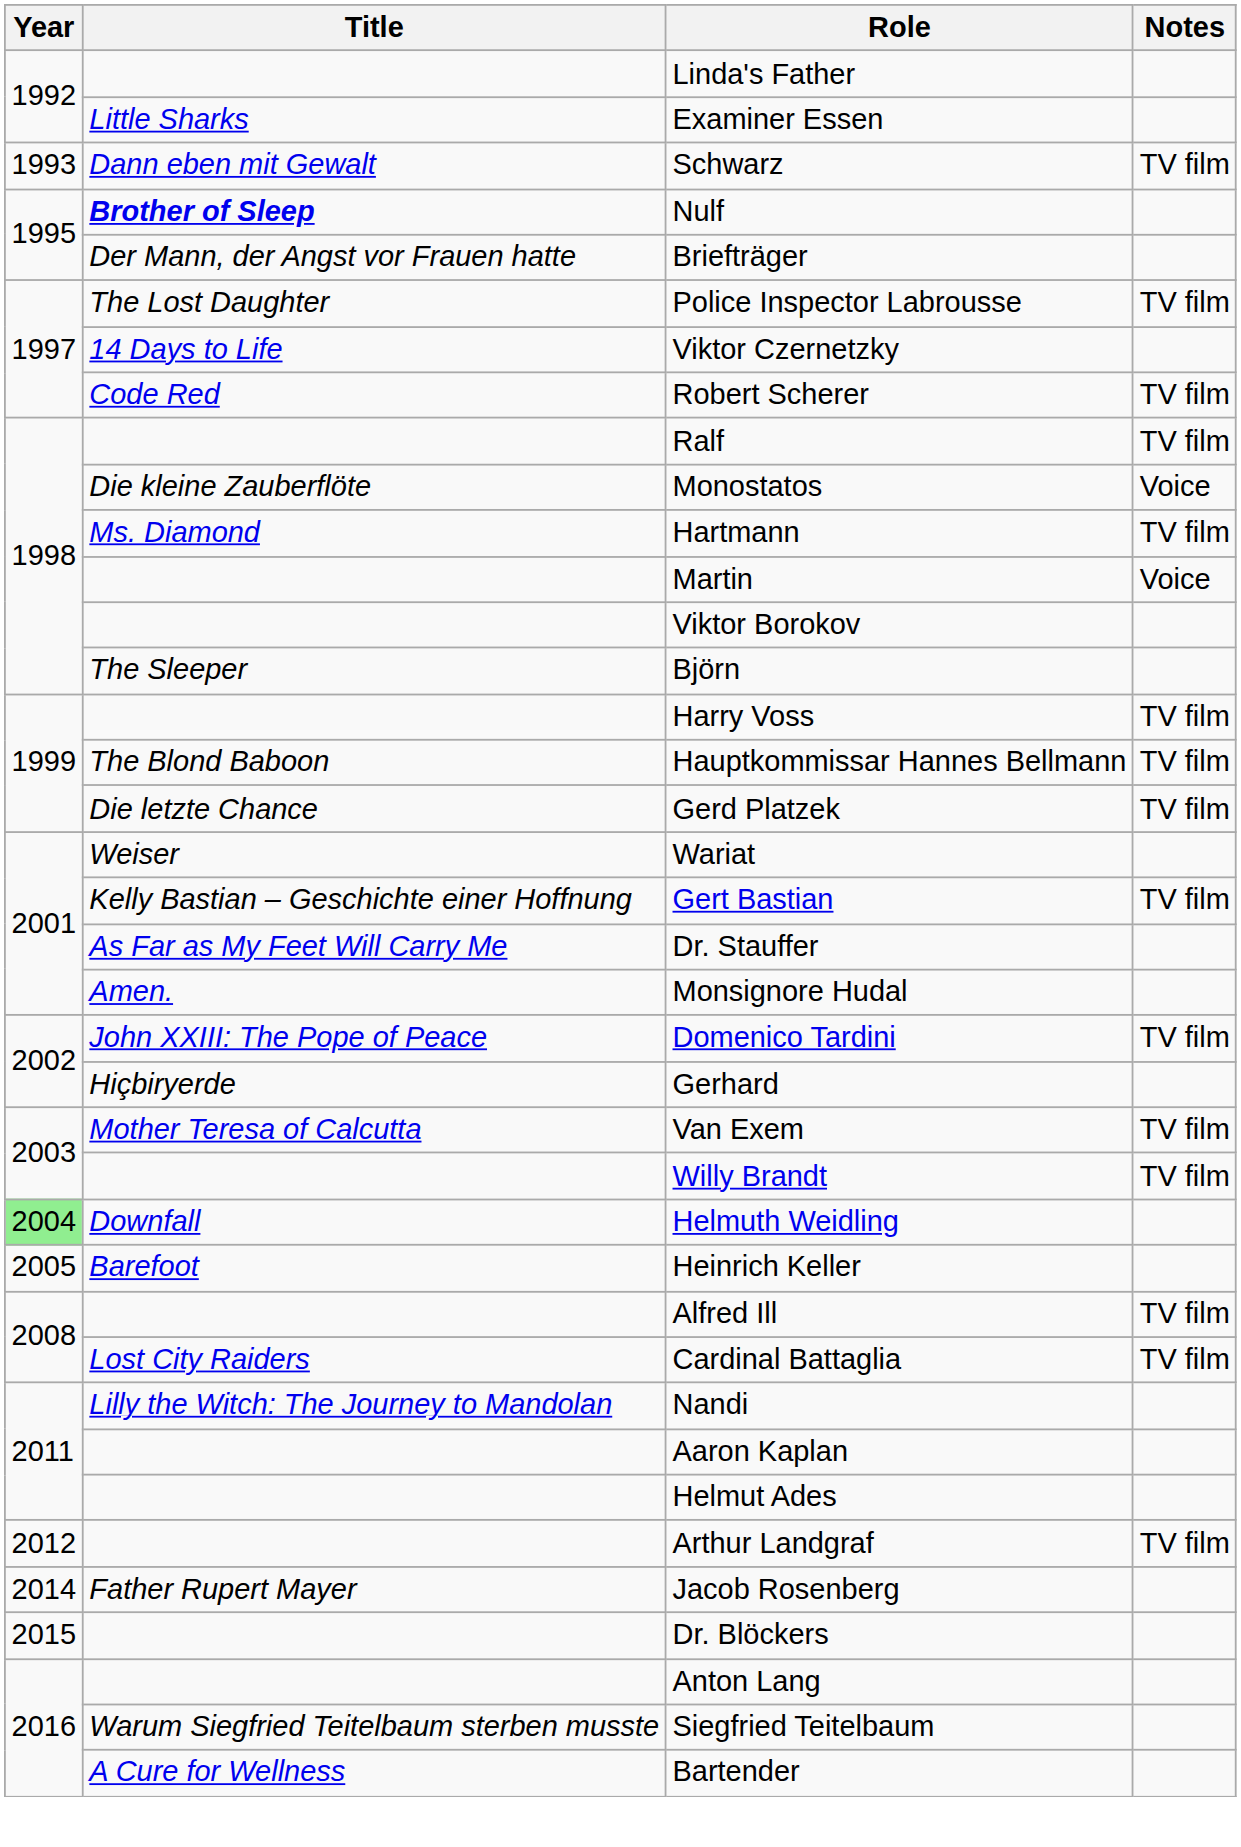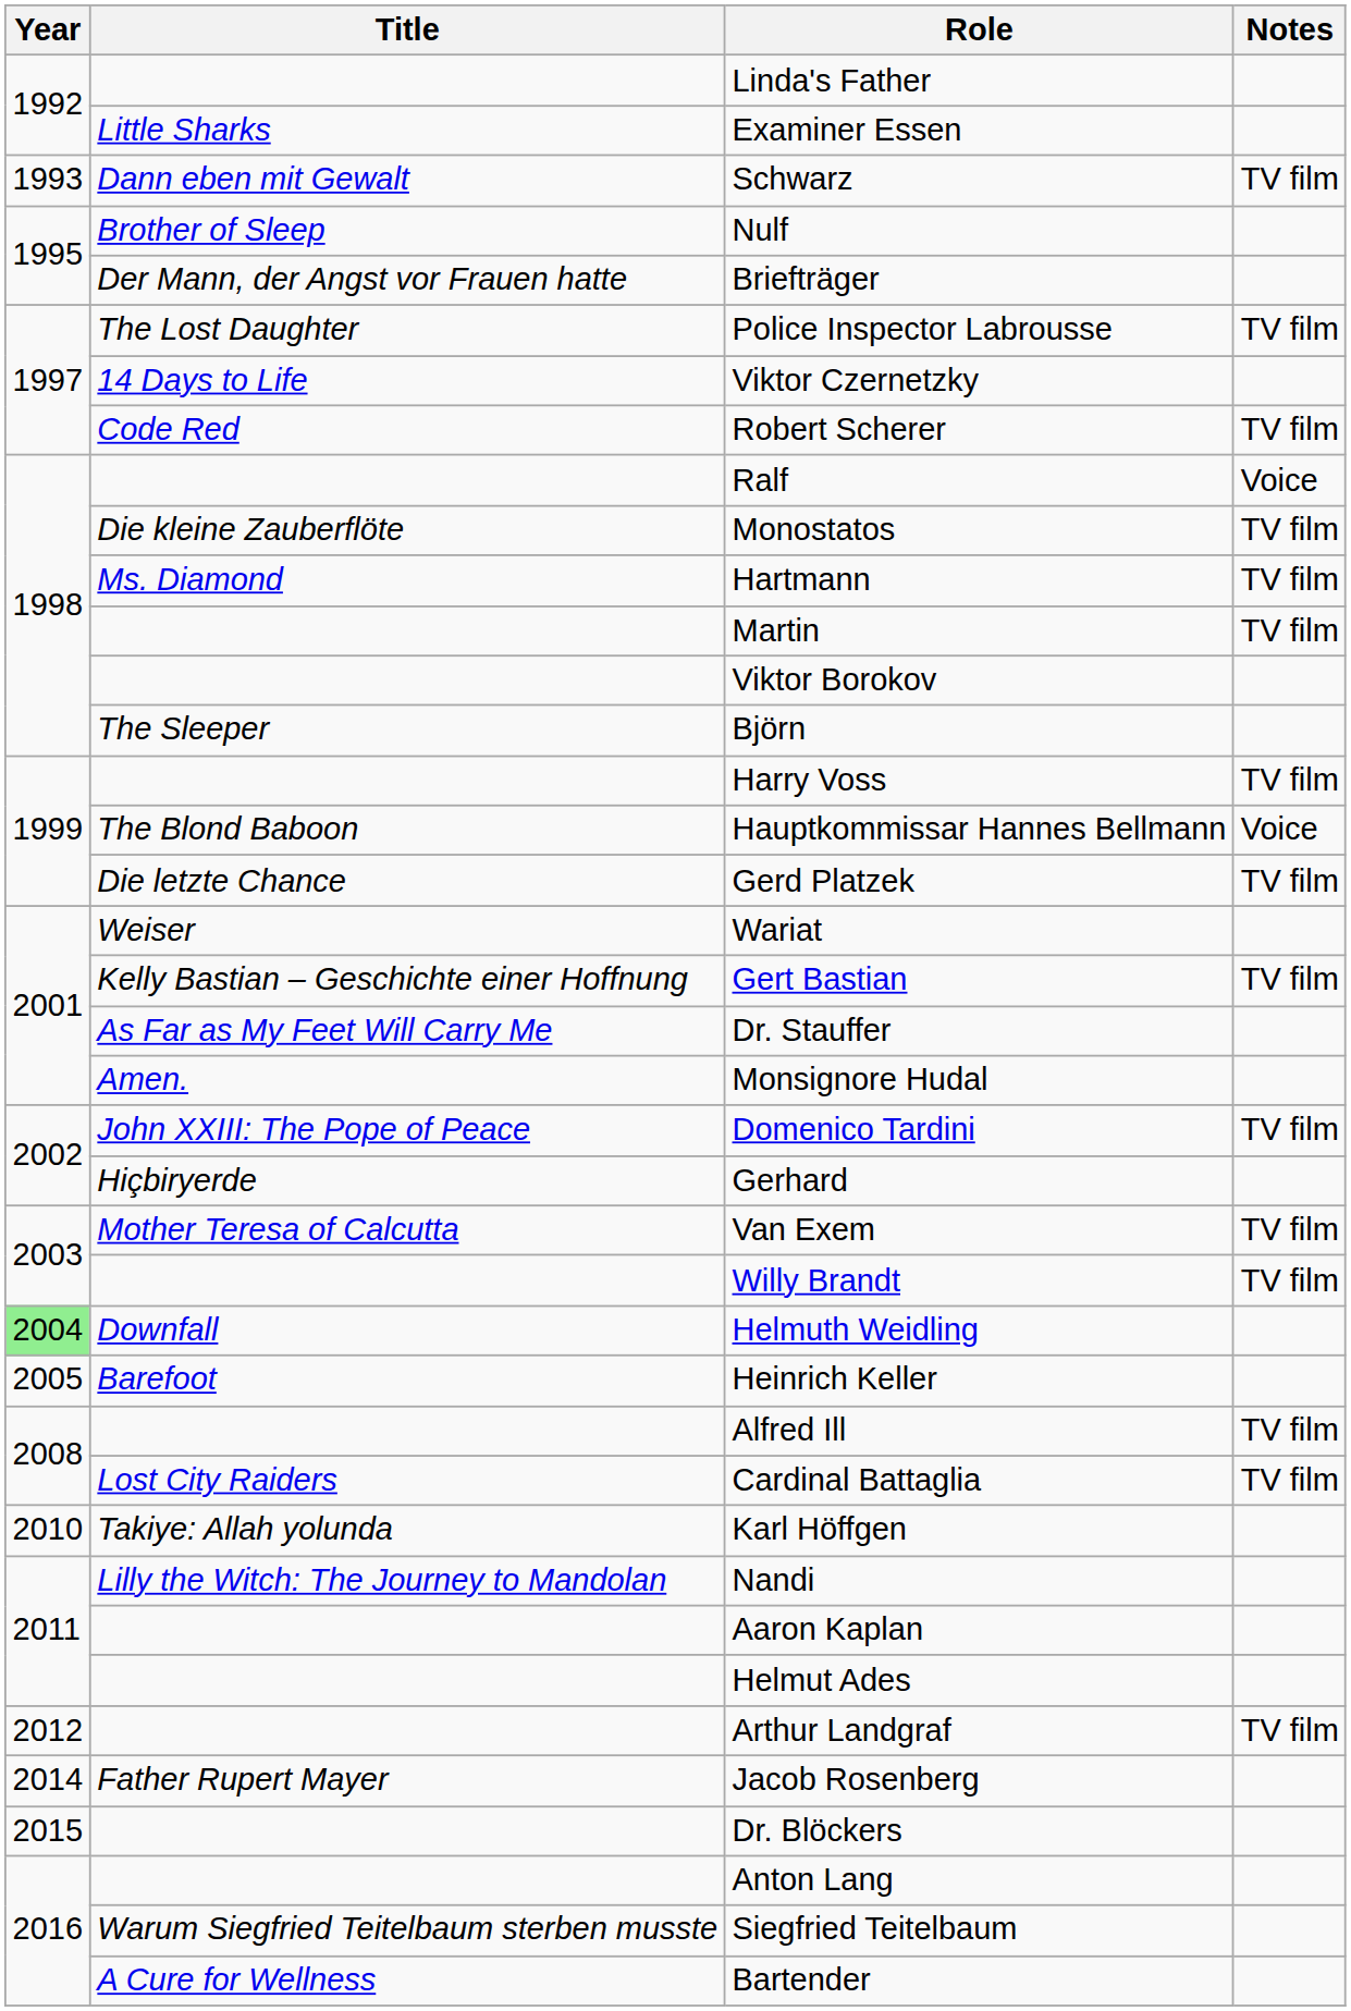 <table class="wikitable sortable">
 <tr>
 <th>Year</th>
 <th>Title</th>
 <th>Role</th>
 <th class="unsortable">Notes</th>
 </tr>
 <tr>
 <td rowspan=2>1992</td>
 <td><em></em></td>
 <td>Linda's Father</td>
 <td></td>
 </tr>
 <tr>
 <td><em><a href='#'>Little Sharks</a></em></td>
 <td>Examiner Essen</td>
 <td></td>
 </tr>
 <tr>
 <td>1993</td>
 <td><em><a href='#'>Dann eben mit Gewalt</a></em></td>
 <td>Schwarz</td>
 <td>TV film</td>
 </tr>
 <tr>
 <td rowspan=2>1995</td>
-<td><strong><em><a href='#'>Brother of Sleep</a></em></strong></td>
+<td><em><a href='#'>Brother of Sleep</a></em></td>
 <td>Nulf</td>
 <td></td>
 </tr>
 <tr>
 <td><em>Der Mann, der Angst vor Frauen hatte</em></td>
 <td>Briefträger</td>
 <td></td>
 </tr>
 <tr>
 <td rowspan=3>1997</td>
 <td><em>The Lost Daughter</em></td>
 <td>Police Inspector Labrousse</td>
 <td>TV film</td>
 </tr>
 <tr>
 <td><em><a href='#'>14 Days to Life</a></em></td>
 <td>Viktor Czernetzky</td>
 <td></td>
 </tr>
 <tr>
 <td><em><a href='#'>Code Red</a></em></td>
 <td>Robert Scherer</td>
 <td>TV film</td>
 </tr>
 <tr>
 <td rowspan=6>1998</td>
 <td><em></em></td>
 <td>Ralf</td>
-<td>TV film</td>
+<td>Voice</td>
 </tr>
 <tr>
 <td><em>Die kleine Zauberflöte</em></td>
 <td>Monostatos</td>
-<td>Voice</td>
+<td>TV film</td>
 </tr>
 <tr>
 <td><em><a href='#'>Ms. Diamond</a></em></td>
 <td>Hartmann</td>
 <td>TV film</td>
 </tr>
 <tr>
 <td><em></em></td>
 <td>Martin</td>
-<td>Voice</td>
+<td>TV film</td>
 </tr>
 <tr>
 <td><em></em></td>
 <td>Viktor Borokov</td>
 <td></td>
 </tr>
 <tr>
 <td><em>The Sleeper</em></td>
 <td>Björn</td>
 <td></td>
 </tr>
 <tr>
 <td rowspan=3>1999</td>
 <td><em></em></td>
 <td>Harry Voss</td>
 <td>TV film</td>
 </tr>
 <tr>
 <td><em>The Blond Baboon</em></td>
 <td>Hauptkommissar Hannes Bellmann</td>
-<td>TV film</td>
+<td>Voice</td>
 </tr>
 <tr>
 <td><em>Die letzte Chance</em></td>
 <td>Gerd Platzek</td>
 <td>TV film</td>
 </tr>
 <tr>
 <td rowspan=4>2001</td>
 <td><em>Weiser</em></td>
 <td>Wariat</td>
 <td></td>
 </tr>
 <tr>
 <td><em>Kelly Bastian – Geschichte einer Hoffnung</em></td>
 <td><a href='#'>Gert Bastian</a></td>
 <td>TV film</td>
 </tr>
 <tr>
 <td><em><a href='#'>As Far as My Feet Will Carry Me</a></em></td>
 <td>Dr. Stauffer</td>
 <td></td>
 </tr>
 <tr>
 <td><em><a href='#'>Amen.</a></em></td>
 <td>Monsignore Hudal</td>
 <td></td>
 </tr>
 <tr>
 <td rowspan=2>2002</td>
 <td><em><a href='#'>John XXIII: The Pope of Peace</a></em></td>
 <td><a href='#'>Domenico Tardini</a></td>
 <td>TV film</td>
 </tr>
 <tr>
 <td><em>Hiçbiryerde</em></td>
 <td>Gerhard</td>
 <td></td>
 </tr>
 <tr>
 <td rowspan=2>2003</td>
 <td><em><a href='#'>Mother Teresa of Calcutta</a></em></td>
 <td>Van Exem</td>
 <td>TV film</td>
 </tr>
 <tr>
 <td><em></em></td>
 <td><a href='#'>Willy Brandt</a></td>
 <td>TV film</td>
 </tr>
 <tr>
 <td style="background: lightgreen;">2004</td>
 <td><em><a href='#'>Downfall</a></em></td>
 <td><a href='#'>Helmuth Weidling</a></td>
 <td></td>
 </tr>
 <tr>
 <td>2005</td>
 <td><em><a href='#'>Barefoot</a></em></td>
 <td>Heinrich Keller</td>
 <td></td>
 </tr>
 <tr>
 <td rowspan=2>2008</td>
 <td><em></em></td>
 <td>Alfred Ill</td>
 <td>TV film</td>
 </tr>
 <tr>
 <td><em><a href='#'>Lost City Raiders</a></em></td>
 <td>Cardinal Battaglia</td>
 <td>TV film</td>
 </tr>
 <tr>
+<td>2010</td>
+<td><em>Takiye: Allah yolunda</em></td>
+<td>Karl Höffgen</td>
+<td></td>
+</tr>
+<tr>
 <td rowspan=3>2011</td>
 <td><em><a href='#'>Lilly the Witch: The Journey to Mandolan</a></em></td>
 <td>Nandi</td>
 <td></td>
 </tr>
 <tr>
 <td><em></em></td>
 <td>Aaron Kaplan</td>
 <td></td>
 </tr>
 <tr>
 <td><em></em></td>
 <td>Helmut Ades</td>
 <td></td>
 </tr>
 <tr>
 <td>2012</td>
 <td><em></em></td>
 <td>Arthur Landgraf</td>
 <td>TV film</td>
 </tr>
 <tr>
 <td>2014</td>
 <td><em>Father Rupert Mayer</em></td>
 <td>Jacob Rosenberg</td>
 <td></td>
 </tr>
 <tr>
 <td>2015</td>
 <td><em></em></td>
 <td>Dr. Blöckers</td>
 <td></td>
 </tr>
 <tr>
 <td rowspan=3>2016</td>
 <td><em></em></td>
 <td>Anton Lang</td>
 <td></td>
 </tr>
 <tr>
 <td><em>Warum Siegfried Teitelbaum sterben musste</em></td>
 <td>Siegfried Teitelbaum</td>
 <td></td>
 </tr>
 <tr>
 <td><em><a href='#'>A Cure for Wellness</a></em></td>
 <td>Bartender</td>
 <td></td>
 </tr>
 </table>
